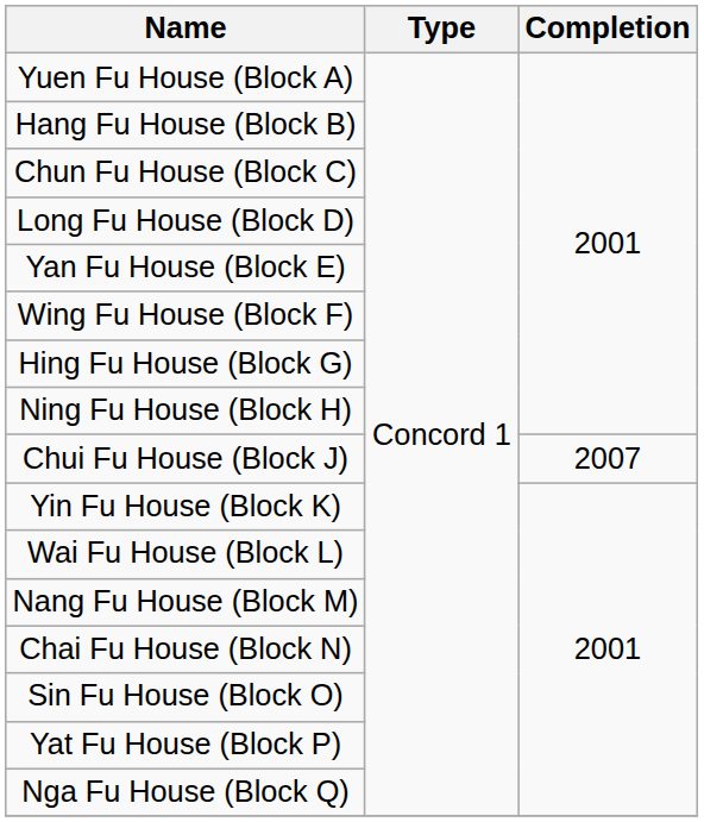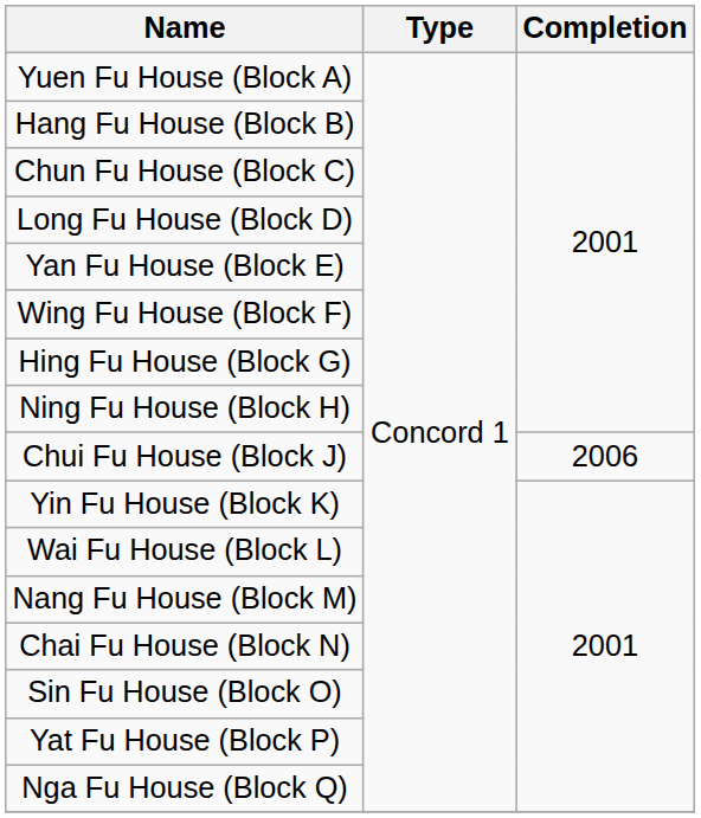 <table class="wikitable" style="text-align: center">
 <tr>
 <th>Name</th>
 <th>Type</th>
 <th>Completion</th>
 </tr>
 <tr>
 <td>Yuen Fu House (Block A)</td>
 <td rowspan="16">Concord 1</td>
 <td rowspan="8">2001</td>
 </tr>
 <tr>
 <td>Hang Fu House (Block B)</td>
 </tr>
 <tr>
 <td>Chun Fu House (Block C)</td>
 </tr>
 <tr>
 <td>Long Fu House (Block D)</td>
 </tr>
 <tr>
 <td>Yan Fu House (Block E)</td>
 </tr>
 <tr>
 <td>Wing Fu House (Block F)</td>
 </tr>
 <tr>
 <td>Hing Fu House (Block G)</td>
 </tr>
 <tr>
 <td>Ning Fu House (Block H)</td>
 </tr>
 <tr>
 <td>Chui Fu House (Block J)</td>
-<td>2007</td>
+<td>2006</td>
 </tr>
 <tr>
 <td>Yin Fu House (Block K)</td>
 <td rowspan="7">2001</td>
 </tr>
 <tr>
 <td>Wai Fu House (Block L)</td>
 </tr>
 <tr>
 <td>Nang Fu House (Block M)</td>
 </tr>
 <tr>
 <td>Chai Fu House (Block N)</td>
 </tr>
 <tr>
 <td>Sin Fu House (Block O)</td>
 </tr>
 <tr>
 <td>Yat Fu House (Block P)</td>
 </tr>
 <tr>
 <td>Nga Fu House (Block Q)</td>
 </tr>
 <tr>
 </tr>
 </table>
